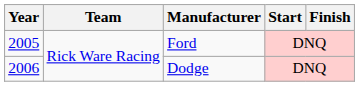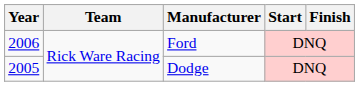 <table class="wikitable" style="font-size: 90%;">
 <tr>
 <th>Year</th>
 <th>Team</th>
 <th>Manufacturer</th>
 <th>Start</th>
 <th>Finish</th>
 </tr>
 <tr>
-<td><a href='#'>2005</a></td>
+<td><a href='#'>2006</a></td>
 <td rowspan=2 nowrap><a href='#'>Rick Ware Racing</a></td>
 <td><a href='#'>Ford</a></td>
 <td colspan=2 align=center style="background:#FFCFCF;">DNQ</td>
 </tr>
 <tr>
-<td><a href='#'>2006</a></td>
+<td><a href='#'>2005</a></td>
 <td><a href='#'>Dodge</a></td>
 <td colspan=2 align=center style="background:#FFCFCF;">DNQ</td>
 </tr>
 </table>
